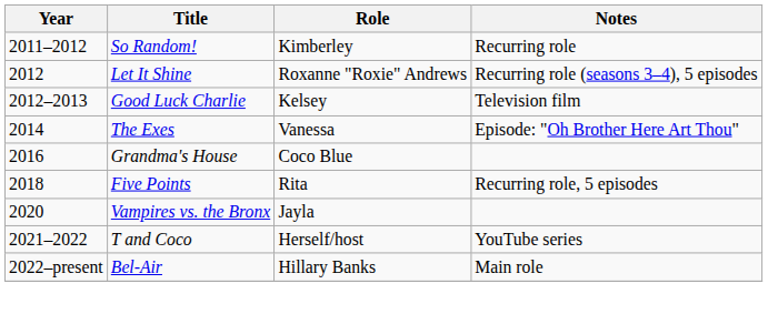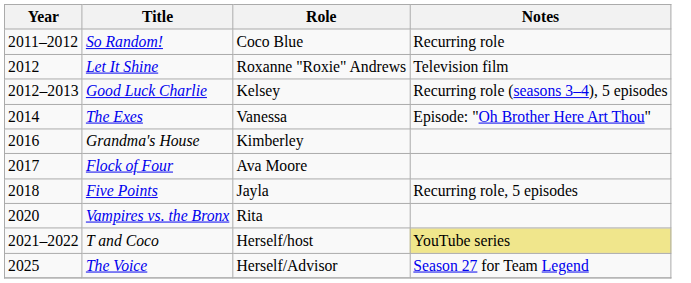 <table class="wikitable sortable">
 <tr>
 <th>Year</th>
 <th>Title</th>
 <th>Role</th>
 <th class="unsortable">Notes</th>
 </tr>
 <tr>
 <td>2011–2012</td>
 <td><em><a href='#'>So Random!</a></em></td>
-<td>Kimberley</td>
+<td>Coco Blue</td>
 <td>Recurring role</td>
 </tr>
 <tr>
 <td>2012</td>
 <td><em><a href='#'>Let It Shine</a></em></td>
 <td>Roxanne "Roxie" Andrews</td>
-<td>Recurring role (<a href='#'>seasons 3–4</a>), 5 episodes</td>
+<td>Television film</td>
 </tr>
 <tr>
 <td>2012–2013</td>
 <td><em><a href='#'>Good Luck Charlie</a></em></td>
 <td>Kelsey</td>
-<td>Television film</td>
+<td>Recurring role (<a href='#'>seasons 3–4</a>), 5 episodes</td>
 </tr>
 <tr>
 <td>2014</td>
 <td><em><a href='#'>The Exes</a></em></td>
 <td>Vanessa</td>
 <td>Episode: "<a href='#'>Oh Brother Here Art Thou</a>"</td>
 </tr>
 <tr>
 <td>2016</td>
 <td><em>Grandma's House</em></td>
-<td>Coco Blue</td>
+<td>Kimberley</td>
+<td></td>
+</tr>
+<tr>
+<td>2017</td>
+<td><em><a href='#'>Flock of Four</a></em></td>
+<td>Ava Moore</td>
 <td></td>
 </tr>
 <tr>
 <td>2018</td>
 <td><em><a href='#'>Five Points</a></em></td>
-<td>Rita</td>
+<td>Jayla</td>
 <td>Recurring role, 5 episodes</td>
 </tr>
 <tr>
 <td>2020</td>
 <td><em><a href='#'>Vampires vs. the Bronx</a></em></td>
-<td>Jayla</td>
+<td>Rita</td>
 <td></td>
 </tr>
 <tr>
 <td>2021–2022</td>
 <td><em>T and Coco</em></td>
 <td>Herself/host</td>
-<td>YouTube series</td>
+<td style="background: khaki;">YouTube series</td>
 </tr>
 <tr>
-<td>2022–present</td>
-<td><em><a href='#'>Bel-Air</a></em></td>
-<td>Hillary Banks</td>
-<td>Main role</td>
+<td>2025</td>
+<td><em><a href='#'>The Voice</a></em></td>
+<td>Herself/Advisor</td>
+<td><a href='#'>Season 27</a> for Team <a href='#'>Legend</a></td>
 </tr>
 <tr>
 </tr>
 </table>
